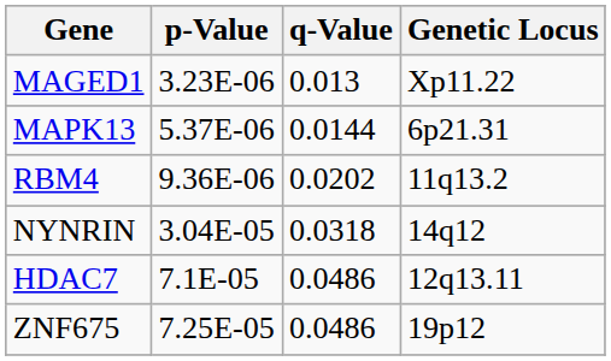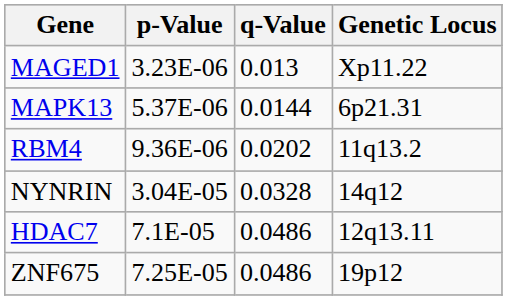 <table class="wikitable">
 <tr>
 <th>Gene</th>
 <th>p-Value</th>
 <th>q-Value</th>
 <th>Genetic Locus</th>
 </tr>
 <tr>
 <td><a href='#'>MAGED1</a></td>
 <td>3.23E-06</td>
 <td>0.013</td>
 <td>Xp11.22</td>
 </tr>
 <tr>
 <td><a href='#'>MAPK13</a></td>
 <td>5.37E-06</td>
 <td>0.0144</td>
 <td>6p21.31</td>
 </tr>
 <tr>
 <td><a href='#'>RBM4</a></td>
 <td>9.36E-06</td>
 <td>0.0202</td>
 <td>11q13.2</td>
 </tr>
 <tr>
 <td>NYNRIN</td>
 <td>3.04E-05</td>
-<td>0.0318</td>
+<td>0.0328</td>
 <td>14q12</td>
 </tr>
 <tr>
 <td><a href='#'>HDAC7</a></td>
 <td>7.1E-05</td>
 <td>0.0486</td>
 <td>12q13.11</td>
 </tr>
 <tr>
 <td>ZNF675</td>
 <td>7.25E-05</td>
 <td>0.0486</td>
 <td>19p12</td>
 </tr>
 </table>
